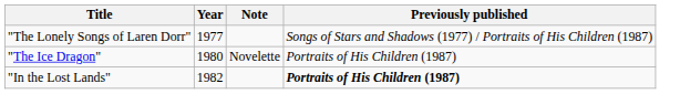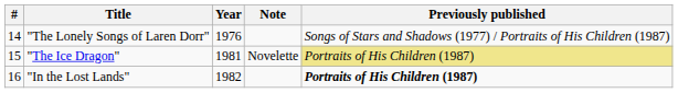 <table class="wikitable">
 <tr>
+<th>#</th>
 <th>Title</th>
 <th>Year</th>
 <th>Note</th>
 <th>Previously published</th>
 </tr>
 <tr>
+<td>14</td>
 <td>"The Lonely Songs of Laren Dorr"</td>
-<td>1977</td>
+<td>1976</td>
 <td></td>
 <td><em>Songs of Stars and Shadows</em> (1977) / <em>Portraits of His Children</em> (1987)</td>
 </tr>
 <tr>
+<td>15</td>
 <td>"<a href='#'>The Ice Dragon</a>"</td>
-<td>1980</td>
+<td>1981</td>
 <td>Novelette</td>
-<td><em>Portraits of His Children</em> (1987)</td>
+<td style="background: khaki;"><em>Portraits of His Children</em> (1987)</td>
 </tr>
 <tr>
+<td>16</td>
 <td>"In the Lost Lands"</td>
 <td>1982</td>
 <td></td>
 <td><strong><em>Portraits of His Children</em> (1987)</strong></td>
 </tr>
 </table>
